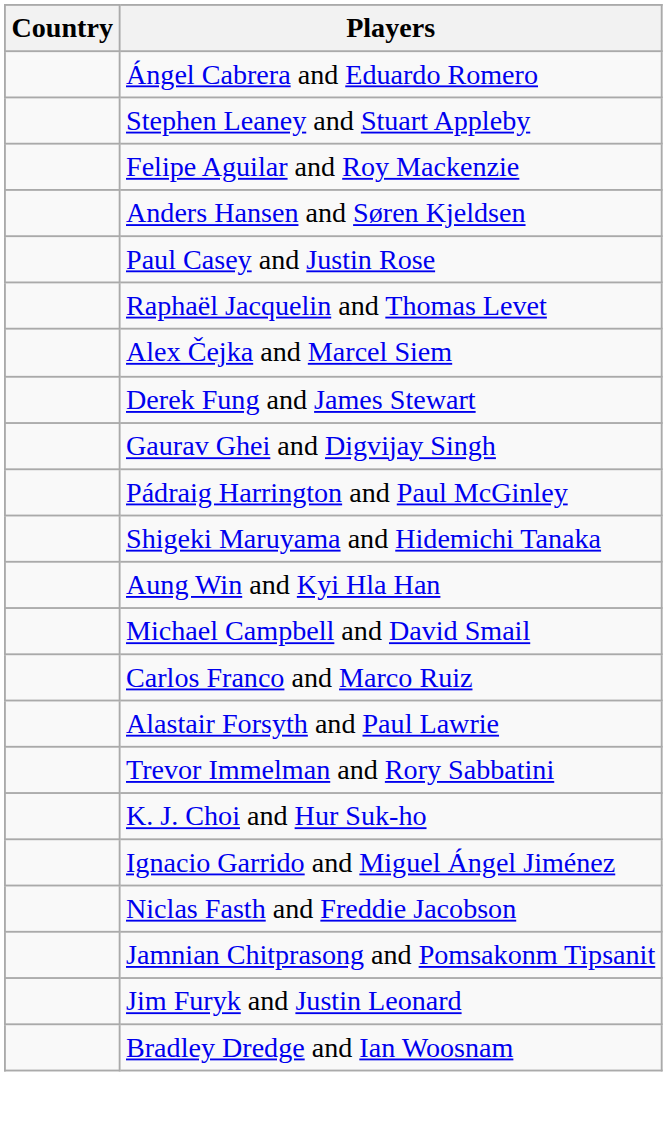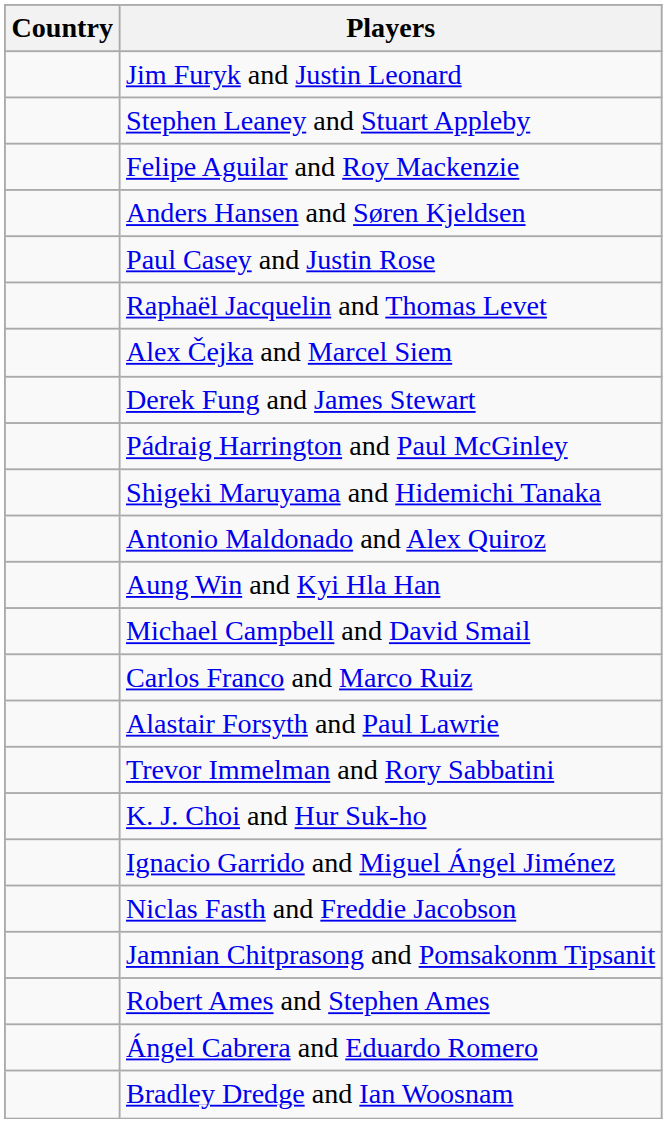 <table class="wikitable" style="font-size:95%;">
 <tr>
 <th>Country</th>
 <th>Players</th>
 </tr>
 <tr>
 <td></td>
-<td><a href='#'>Ángel Cabrera</a> and <a href='#'>Eduardo Romero</a></td>
+<td><a href='#'>Jim Furyk</a> and <a href='#'>Justin Leonard</a></td>
 </tr>
 <tr>
 <td></td>
 <td><a href='#'>Stephen Leaney</a> and <a href='#'>Stuart Appleby</a></td>
 </tr>
 <tr>
 <td></td>
 <td><a href='#'>Felipe Aguilar</a> and <a href='#'>Roy Mackenzie</a></td>
 </tr>
 <tr>
 <td></td>
 <td><a href='#'>Anders Hansen</a> and <a href='#'>Søren Kjeldsen</a></td>
 </tr>
 <tr>
 <td></td>
 <td><a href='#'>Paul Casey</a> and <a href='#'>Justin Rose</a></td>
 </tr>
 <tr>
 <td></td>
 <td><a href='#'>Raphaël Jacquelin</a> and <a href='#'>Thomas Levet</a></td>
 </tr>
 <tr>
 <td></td>
 <td><a href='#'>Alex Čejka</a> and <a href='#'>Marcel Siem</a></td>
 </tr>
 <tr>
 <td></td>
 <td><a href='#'>Derek Fung</a> and <a href='#'>James Stewart</a></td>
 </tr>
 <tr>
 <td></td>
-<td><a href='#'>Gaurav Ghei</a> and <a href='#'>Digvijay Singh</a></td>
-</tr>
-<tr>
-<td></td>
 <td><a href='#'>Pádraig Harrington</a> and <a href='#'>Paul McGinley</a></td>
 </tr>
 <tr>
 <td></td>
 <td><a href='#'>Shigeki Maruyama</a> and <a href='#'>Hidemichi Tanaka</a></td>
+</tr>
+<tr>
+<td></td>
+<td><a href='#'>Antonio Maldonado</a> and <a href='#'>Alex Quiroz</a></td>
 </tr>
 <tr>
 <td></td>
 <td><a href='#'>Aung Win</a> and <a href='#'>Kyi Hla Han</a></td>
 </tr>
 <tr>
 <td></td>
 <td><a href='#'>Michael Campbell</a> and <a href='#'>David Smail</a></td>
 </tr>
 <tr>
 <td></td>
 <td><a href='#'>Carlos Franco</a> and <a href='#'>Marco Ruiz</a></td>
 </tr>
 <tr>
 <td></td>
 <td><a href='#'>Alastair Forsyth</a> and <a href='#'>Paul Lawrie</a></td>
 </tr>
 <tr>
 <td></td>
 <td><a href='#'>Trevor Immelman</a> and <a href='#'>Rory Sabbatini</a></td>
 </tr>
 <tr>
 <td></td>
 <td><a href='#'>K. J. Choi</a> and <a href='#'>Hur Suk-ho</a></td>
 </tr>
 <tr>
 <td></td>
 <td><a href='#'>Ignacio Garrido</a> and <a href='#'>Miguel Ángel Jiménez</a></td>
 </tr>
 <tr>
 <td></td>
 <td><a href='#'>Niclas Fasth</a> and <a href='#'>Freddie Jacobson</a></td>
 </tr>
 <tr>
 <td></td>
 <td><a href='#'>Jamnian Chitprasong</a> and <a href='#'>Pomsakonm Tipsanit</a></td>
 </tr>
 <tr>
 <td></td>
-<td><a href='#'>Jim Furyk</a> and <a href='#'>Justin Leonard</a></td>
+<td><a href='#'>Robert Ames</a> and <a href='#'>Stephen Ames</a></td>
+</tr>
+<tr>
+<td></td>
+<td><a href='#'>Ángel Cabrera</a> and <a href='#'>Eduardo Romero</a></td>
 </tr>
 <tr>
 <td></td>
 <td><a href='#'>Bradley Dredge</a> and <a href='#'>Ian Woosnam</a></td>
 </tr>
 </table>
